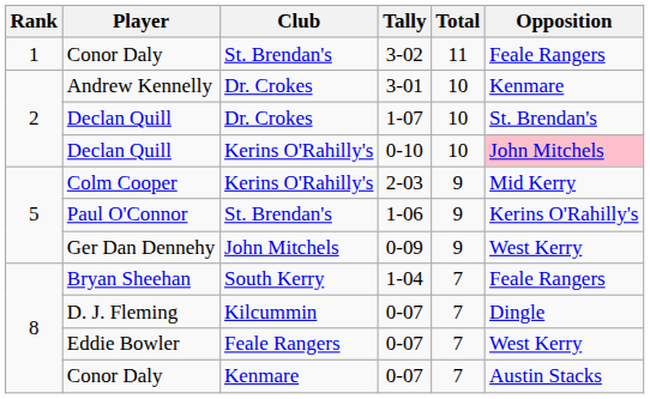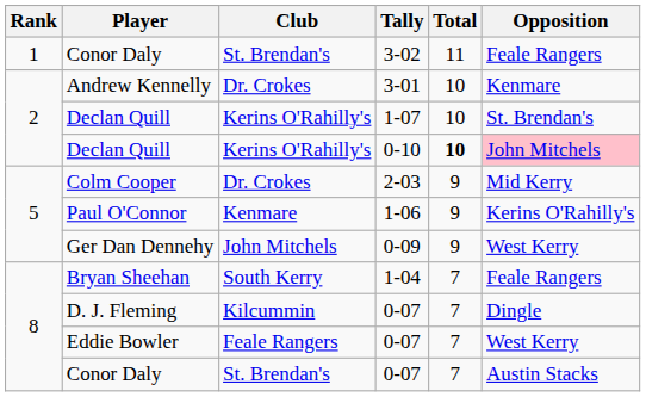 <table class="wikitable">
 <tr>
 <th>Rank</th>
 <th>Player</th>
 <th>Club</th>
 <th>Tally</th>
 <th>Total</th>
 <th>Opposition</th>
 </tr>
 <tr>
 <td rowspan="1" style="text-align:center;">1</td>
 <td>Conor Daly</td>
 <td><a href='#'>St. Brendan's</a></td>
 <td align=center>3-02</td>
 <td align=center>11</td>
 <td><a href='#'>Feale Rangers</a></td>
 </tr>
 <tr>
 <td rowspan="3" style="text-align:center;">2</td>
 <td>Andrew Kennelly</td>
 <td><a href='#'>Dr. Crokes</a></td>
 <td align=center>3-01</td>
 <td align=center>10</td>
 <td><a href='#'>Kenmare</a></td>
 </tr>
 <tr>
 <td><a href='#'>Declan Quill</a></td>
-<td><a href='#'>Dr. Crokes</a></td>
+<td><a href='#'>Kerins O'Rahilly's</a></td>
 <td align=center>1-07</td>
 <td align=center>10</td>
 <td><a href='#'>St. Brendan's</a></td>
 </tr>
 <tr>
 <td><a href='#'>Declan Quill</a></td>
 <td><a href='#'>Kerins O'Rahilly's</a></td>
 <td align=center>0-10</td>
-<td align=center>10</td>
+<td align=center><strong>10</strong></td>
 <td style="background: pink;"><a href='#'>John Mitchels</a></td>
 </tr>
 <tr>
 <td rowspan="3" style="text-align:center;">5</td>
 <td><a href='#'>Colm Cooper</a></td>
-<td><a href='#'>Kerins O'Rahilly's</a></td>
+<td><a href='#'>Dr. Crokes</a></td>
 <td align=center>2-03</td>
 <td align=center>9</td>
 <td><a href='#'>Mid Kerry</a></td>
 </tr>
 <tr>
 <td><a href='#'>Paul O'Connor</a></td>
-<td><a href='#'>St. Brendan's</a></td>
+<td><a href='#'>Kenmare</a></td>
 <td align=center>1-06</td>
 <td align=center>9</td>
 <td><a href='#'>Kerins O'Rahilly's</a></td>
 </tr>
 <tr>
 <td>Ger Dan Dennehy</td>
 <td><a href='#'>John Mitchels</a></td>
 <td align=center>0-09</td>
 <td align=center>9</td>
 <td><a href='#'>West Kerry</a></td>
 </tr>
 <tr>
 <td rowspan="4" style="text-align:center;">8</td>
 <td><a href='#'>Bryan Sheehan</a></td>
 <td><a href='#'>South Kerry</a></td>
 <td align=center>1-04</td>
 <td align=center>7</td>
 <td><a href='#'>Feale Rangers</a></td>
 </tr>
 <tr>
 <td>D. J. Fleming</td>
 <td><a href='#'>Kilcummin</a></td>
 <td align=center>0-07</td>
 <td align=center>7</td>
 <td><a href='#'>Dingle</a></td>
 </tr>
 <tr>
 <td>Eddie Bowler</td>
 <td><a href='#'>Feale Rangers</a></td>
 <td align=center>0-07</td>
 <td align=center>7</td>
 <td><a href='#'>West Kerry</a></td>
 </tr>
 <tr>
 <td>Conor Daly</td>
-<td><a href='#'>Kenmare</a></td>
+<td><a href='#'>St. Brendan's</a></td>
 <td align=center>0-07</td>
 <td align=center>7</td>
 <td><a href='#'>Austin Stacks</a></td>
 </tr>
 </table>
